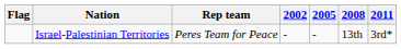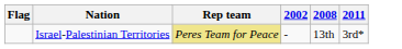 <table class="wikitable" style="font-size: 95%;">
 <tr>
 <th>Flag</th>
 <th>Nation</th>
 <th>Rep team</th>
 <th><a href='#'>2002</a></th>
-<th><a href='#'>2005</a></th>
 <th><a href='#'>2008</a></th>
 <th><a href='#'>2011</a></th>
 </tr>
 <tr>
 <td></td>
 <td><a href='#'>Israel</a>-<a href='#'>Palestinian Territories</a></td>
-<td><em>Peres Team for Peace</em></td>
-<td>-</td>
+<td style="background: khaki;"><em>Peres Team for Peace</em></td>
 <td>-</td>
 <td>13th</td>
 <td>3rd*</td>
 </tr>
 </table>
